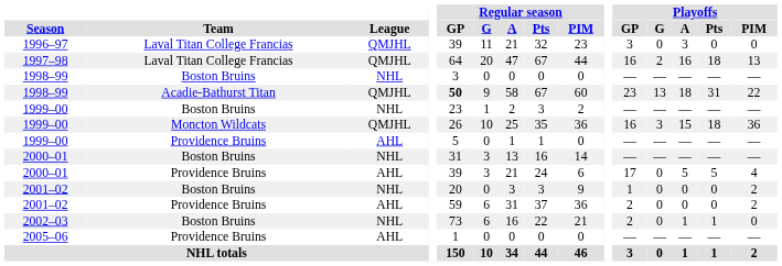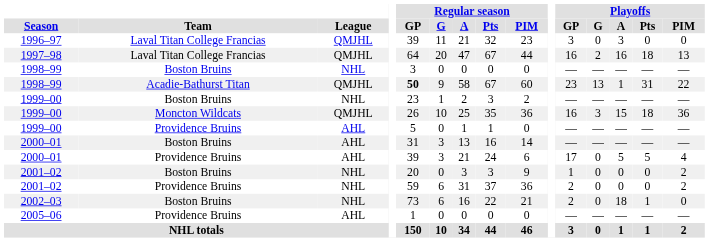 <table border="0" cellpadding="1" cellspacing="0" style="text-align:center; width:60em">
 <tr bgcolor="#e0e0e0">
 <th colspan="3" bgcolor="#ffffff"> </th>
 <th rowspan="99" bgcolor="#ffffff"> </th>
 <th colspan="5"><a href='#'>Regular season</a></th>
 <th rowspan="99" bgcolor="#ffffff"> </th>
 <th colspan="5"><a href='#'>Playoffs</a></th>
 </tr>
 <tr bgcolor="#e0e0e0">
 <th><a href='#'>Season</a></th>
 <th>Team</th>
 <th>League</th>
 <th>GP</th>
 <th><a href='#'>G</a></th>
 <th><a href='#'>A</a></th>
 <th><a href='#'>Pts</a></th>
 <th><a href='#'>PIM</a></th>
 <th>GP</th>
 <th>G</th>
 <th>A</th>
 <th>Pts</th>
 <th>PIM</th>
 </tr>
 <tr>
 <td><a href='#'>1996–97</a></td>
 <td><a href='#'>Laval Titan College Francias</a></td>
 <td><a href='#'>QMJHL</a></td>
 <td>39</td>
 <td>11</td>
 <td>21</td>
 <td>32</td>
 <td>23</td>
 <td>3</td>
 <td>0</td>
 <td>3</td>
 <td>0</td>
 <td>0</td>
 </tr>
 <tr bgcolor="#f0f0f0">
 <td><a href='#'>1997–98</a></td>
 <td>Laval Titan College Francias</td>
 <td>QMJHL</td>
 <td>64</td>
 <td>20</td>
 <td>47</td>
 <td>67</td>
 <td>44</td>
 <td>16</td>
 <td>2</td>
 <td>16</td>
 <td>18</td>
 <td>13</td>
 </tr>
 <tr>
 <td><a href='#'>1998–99</a></td>
 <td><a href='#'>Boston Bruins</a></td>
 <td><a href='#'>NHL</a></td>
 <td>3</td>
 <td>0</td>
 <td>0</td>
 <td>0</td>
 <td>0</td>
 <td>—</td>
 <td>—</td>
 <td>—</td>
 <td>—</td>
 <td>—</td>
 </tr>
 <tr bgcolor="#f0f0f0">
 <td><a href='#'>1998–99</a></td>
 <td><a href='#'>Acadie-Bathurst Titan</a></td>
 <td>QMJHL</td>
 <td><strong>50</strong></td>
 <td>9</td>
 <td>58</td>
 <td>67</td>
 <td>60</td>
 <td>23</td>
 <td>13</td>
-<td>18</td>
+<td>1</td>
 <td>31</td>
 <td>22</td>
 </tr>
 <tr>
 <td><a href='#'>1999–00</a></td>
 <td>Boston Bruins</td>
 <td>NHL</td>
 <td>23</td>
 <td>1</td>
 <td>2</td>
 <td>3</td>
 <td>2</td>
 <td>—</td>
 <td>—</td>
 <td>—</td>
 <td>—</td>
 <td>—</td>
 </tr>
 <tr bgcolor="#f0f0f0">
 <td><a href='#'>1999–00</a></td>
 <td><a href='#'>Moncton Wildcats</a></td>
 <td>QMJHL</td>
 <td>26</td>
 <td>10</td>
 <td>25</td>
 <td>35</td>
 <td>36</td>
 <td>16</td>
 <td>3</td>
 <td>15</td>
 <td>18</td>
 <td>36</td>
 </tr>
 <tr>
 <td><a href='#'>1999–00</a></td>
 <td><a href='#'>Providence Bruins</a></td>
 <td><a href='#'>AHL</a></td>
 <td>5</td>
 <td>0</td>
 <td>1</td>
 <td>1</td>
 <td>0</td>
 <td>—</td>
 <td>—</td>
 <td>—</td>
 <td>—</td>
 <td>—</td>
 </tr>
 <tr bgcolor="#f0f0f0">
 <td><a href='#'>2000–01</a></td>
 <td>Boston Bruins</td>
-<td>NHL</td>
+<td>AHL</td>
 <td>31</td>
 <td>3</td>
 <td>13</td>
 <td>16</td>
 <td>14</td>
 <td>—</td>
 <td>—</td>
 <td>—</td>
 <td>—</td>
 <td>—</td>
 </tr>
 <tr>
 <td><a href='#'>2000–01</a></td>
 <td>Providence Bruins</td>
 <td>AHL</td>
 <td>39</td>
 <td>3</td>
 <td>21</td>
 <td>24</td>
 <td>6</td>
 <td>17</td>
 <td>0</td>
 <td>5</td>
 <td>5</td>
 <td>4</td>
 </tr>
 <tr bgcolor="#f0f0f0">
 <td><a href='#'>2001–02</a></td>
 <td>Boston Bruins</td>
 <td>NHL</td>
 <td>20</td>
 <td>0</td>
 <td>3</td>
 <td>3</td>
 <td>9</td>
 <td>1</td>
 <td>0</td>
 <td>0</td>
 <td>0</td>
 <td>2</td>
 </tr>
 <tr>
 <td><a href='#'>2001–02</a></td>
 <td>Providence Bruins</td>
-<td>AHL</td>
+<td>NHL</td>
 <td>59</td>
 <td>6</td>
 <td>31</td>
 <td>37</td>
 <td>36</td>
 <td>2</td>
 <td>0</td>
 <td>0</td>
 <td>0</td>
 <td>2</td>
 </tr>
 <tr bgcolor="#f0f0f0">
 <td><a href='#'>2002–03</a></td>
 <td>Boston Bruins</td>
 <td>NHL</td>
 <td>73</td>
 <td>6</td>
 <td>16</td>
 <td>22</td>
 <td>21</td>
 <td>2</td>
 <td>0</td>
-<td>1</td>
+<td>18</td>
 <td>1</td>
 <td>0</td>
 </tr>
 <tr>
 <td><a href='#'>2005–06</a></td>
 <td>Providence Bruins</td>
 <td>AHL</td>
 <td>1</td>
 <td>0</td>
 <td>0</td>
 <td>0</td>
 <td>0</td>
 <td>—</td>
 <td>—</td>
 <td>—</td>
 <td>—</td>
 <td>—</td>
 </tr>
 <tr>
 </tr>
 <tr ALIGN="center" bgcolor="#e0e0e0">
 <th colspan="3">NHL totals</th>
 <th>150</th>
 <th>10</th>
 <th>34</th>
 <th>44</th>
 <th>46</th>
 <th>3</th>
 <th>0</th>
 <th>1</th>
 <th>1</th>
 <th>2</th>
 </tr>
 </table>
